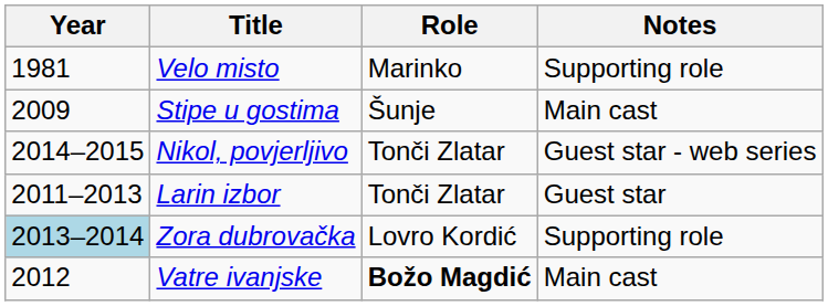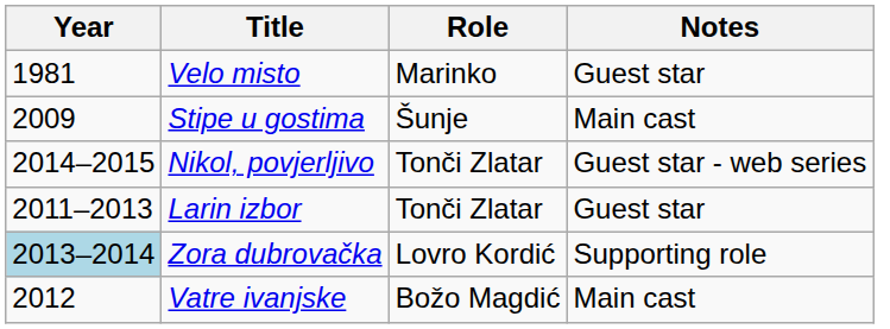 <table class="wikitable sortable">
 <tr>
 <th>Year</th>
 <th>Title</th>
 <th>Role</th>
 <th class="unsortable">Notes</th>
 </tr>
 <tr>
 <td>1981</td>
 <td><em><a href='#'>Velo misto</a></em></td>
 <td>Marinko</td>
-<td>Supporting role</td>
+<td>Guest star</td>
 </tr>
 <tr>
 <td>2009</td>
 <td><em><a href='#'>Stipe u gostima</a></em></td>
 <td>Šunje</td>
 <td>Main cast</td>
 </tr>
 <tr>
 <td>2014–2015</td>
 <td><em><a href='#'>Nikol, povjerljivo</a></em></td>
 <td>Tonči Zlatar</td>
 <td>Guest star - web series</td>
 </tr>
 <tr>
 <td>2011–2013</td>
 <td><em><a href='#'>Larin izbor</a></em></td>
 <td>Tonči Zlatar</td>
 <td>Guest star</td>
 </tr>
 <tr>
 <td style="background: lightblue;">2013–2014</td>
 <td><em><a href='#'>Zora dubrovačka</a></em></td>
 <td>Lovro Kordić</td>
 <td>Supporting role</td>
 </tr>
 <tr>
 <td>2012</td>
 <td><em><a href='#'>Vatre ivanjske</a></em></td>
-<td><strong>Božo Magdić</strong></td>
+<td>Božo Magdić</td>
 <td>Main cast</td>
 </tr>
 </table>
